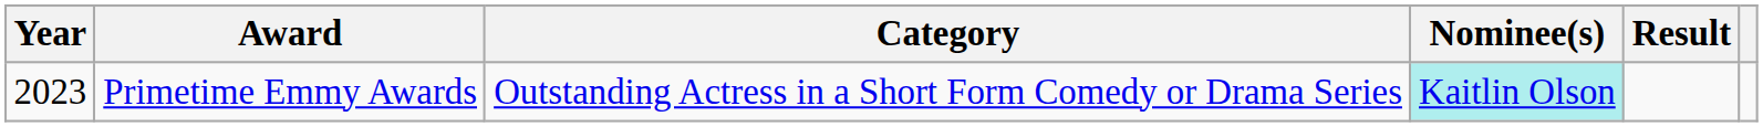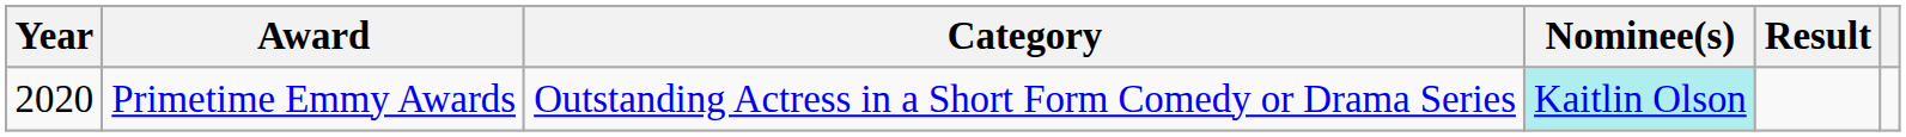 <table class="wikitable sortable">
 <tr>
 <th>Year</th>
 <th>Award</th>
 <th>Category</th>
 <th>Nominee(s)</th>
 <th>Result</th>
 <th></th>
 </tr>
 <tr>
-<td align="center">2023</td>
+<td align="center">2020</td>
 <td><a href='#'>Primetime Emmy Awards</a></td>
 <td><a href='#'>Outstanding Actress in a Short Form Comedy or Drama Series</a></td>
 <td style="background: paleturquoise;"><a href='#'>Kaitlin Olson</a></td>
 <td></td>
 <td align="center"></td>
 </tr>
 </table>
